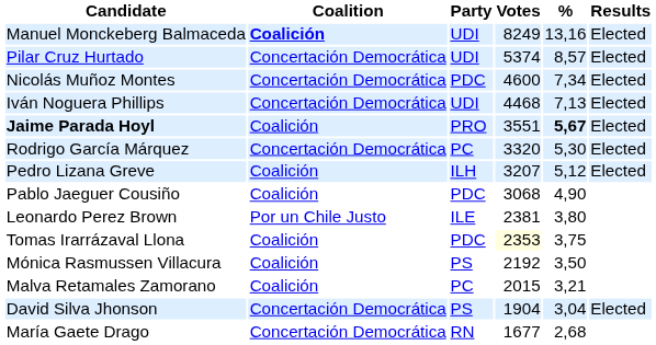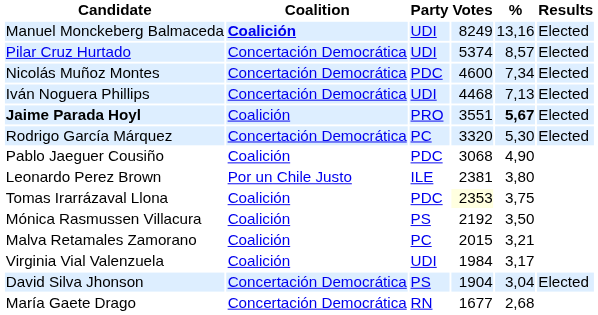 <table class=sortable class="wikitable">
 <tr>
 <th>Candidate</th>
 <th>Coalition</th>
 <th>Party</th>
 <th>Votes</th>
 <th>%</th>
 <th>Results</th>
 </tr>
 <tr bgcolor=#DDEEFF>
 <td>Manuel Monckeberg Balmaceda</td>
 <td><strong><a href='#'>Coalición</a></strong></td>
 <td><a href='#'>UDI</a></td>
 <td align=right>8249</td>
 <td align=right>13,16</td>
 <td>Elected</td>
 </tr>
 <tr bgcolor=#DDEEFF>
 <td><a href='#'>Pilar Cruz Hurtado</a></td>
 <td><a href='#'>Concertación Democrática</a></td>
 <td><a href='#'>UDI</a></td>
 <td align=right>5374</td>
 <td align=right>8,57</td>
 <td>Elected</td>
 </tr>
 <tr bgcolor=#DDEEFF>
 <td>Nicolás Muñoz Montes</td>
 <td><a href='#'>Concertación Democrática</a></td>
 <td><a href='#'>PDC</a></td>
 <td align=right>4600</td>
 <td align=right>7,34</td>
 <td>Elected</td>
 </tr>
 <tr bgcolor=#DDEEFF>
 <td>Iván Noguera Phillips</td>
 <td><a href='#'>Concertación Democrática</a></td>
 <td><a href='#'>UDI</a></td>
 <td align=right>4468</td>
 <td align=right>7,13</td>
 <td>Elected</td>
 </tr>
 <tr bgcolor=#DDEEFF>
 <td><strong>Jaime Parada Hoyl</strong></td>
 <td><a href='#'>Coalición</a></td>
 <td><a href='#'>PRO</a></td>
 <td align=right>3551</td>
 <td align=right><strong>5,67</strong></td>
 <td>Elected</td>
 </tr>
 <tr bgcolor=#DDEEFF>
 <td>Rodrigo García Márquez</td>
 <td><a href='#'>Concertación Democrática</a></td>
 <td><a href='#'>PC</a></td>
 <td align=right>3320</td>
 <td align=right>5,30</td>
 <td>Elected</td>
 </tr>
-<tr bgcolor=#DDEEFF>
-<td>Pedro Lizana Greve</td>
-<td><a href='#'>Coalición</a></td>
-<td><a href='#'>ILH</a></td>
-<td align=right>3207</td>
-<td align=right>5,12</td>
-<td>Elected</td>
-</tr>
 <tr>
 <td>Pablo Jaeguer Cousiño</td>
 <td><a href='#'>Coalición</a></td>
 <td><a href='#'>PDC</a></td>
 <td align=right>3068</td>
 <td align=right>4,90</td>
 <td></td>
 </tr>
 <tr>
 <td>Leonardo Perez Brown</td>
 <td><a href='#'>Por un Chile Justo</a></td>
 <td><a href='#'>ILE</a></td>
 <td align=right>2381</td>
 <td align=right>3,80</td>
 <td></td>
 </tr>
 <tr>
 <td>Tomas Irarrázaval Llona</td>
 <td><a href='#'>Coalición</a></td>
 <td><a href='#'>PDC</a></td>
 <td align=right style="background: lightyellow;">2353</td>
 <td align=right>3,75</td>
 <td></td>
 </tr>
 <tr>
 <td>Mónica Rasmussen Villacura</td>
 <td><a href='#'>Coalición</a></td>
 <td><a href='#'>PS</a></td>
 <td align=right>2192</td>
 <td align=right>3,50</td>
 <td></td>
 </tr>
 <tr>
 <td>Malva Retamales Zamorano</td>
 <td><a href='#'>Coalición</a></td>
 <td><a href='#'>PC</a></td>
 <td align=right>2015</td>
 <td align=right>3,21</td>
 <td></td>
 </tr>
+<tr>
+<td>Virginia Vial Valenzuela</td>
+<td><a href='#'>Coalición</a></td>
+<td><a href='#'>UDI</a></td>
+<td align=right>1984</td>
+<td align=right>3,17</td>
+<td></td>
+</tr>
 <tr bgcolor=#DDEEFF>
 <td>David Silva Jhonson</td>
 <td><a href='#'>Concertación Democrática</a></td>
 <td><a href='#'>PS</a></td>
 <td align=right>1904</td>
 <td align=right>3,04</td>
 <td>Elected</td>
 </tr>
 <tr>
 <td>María Gaete Drago</td>
 <td><a href='#'>Concertación Democrática</a></td>
 <td><a href='#'>RN</a></td>
 <td align=right>1677</td>
 <td align=right>2,68</td>
 <td></td>
 </tr>
 <tr>
 </tr>
 </table>
